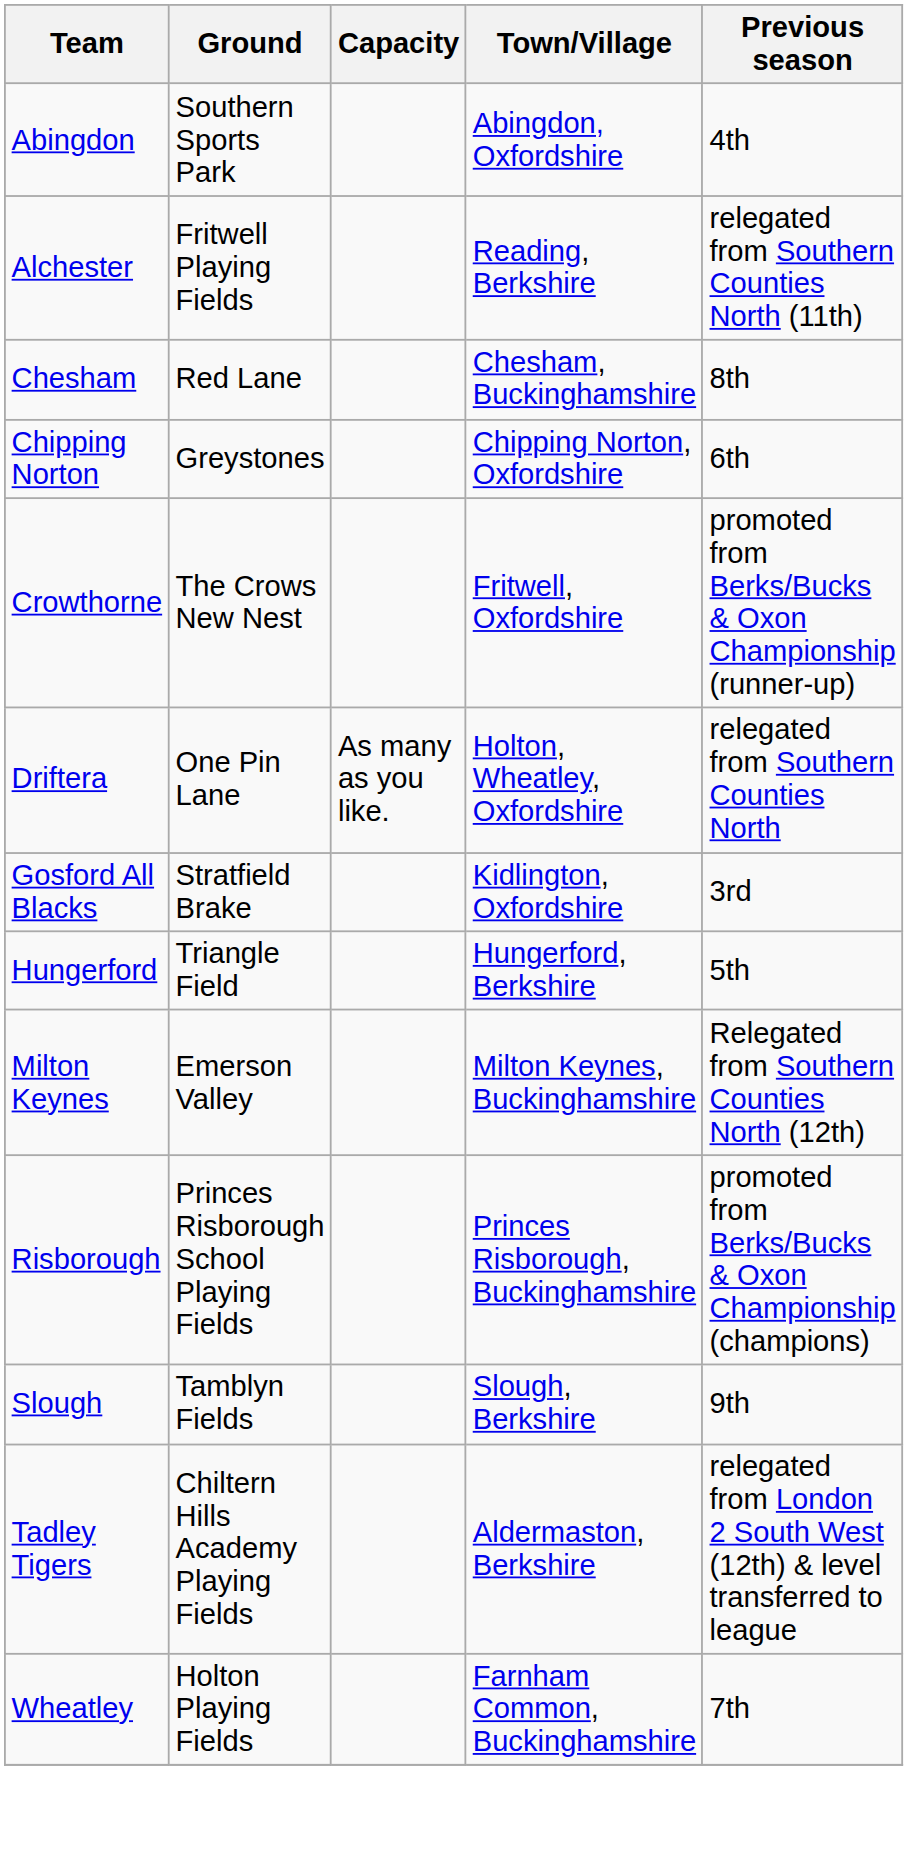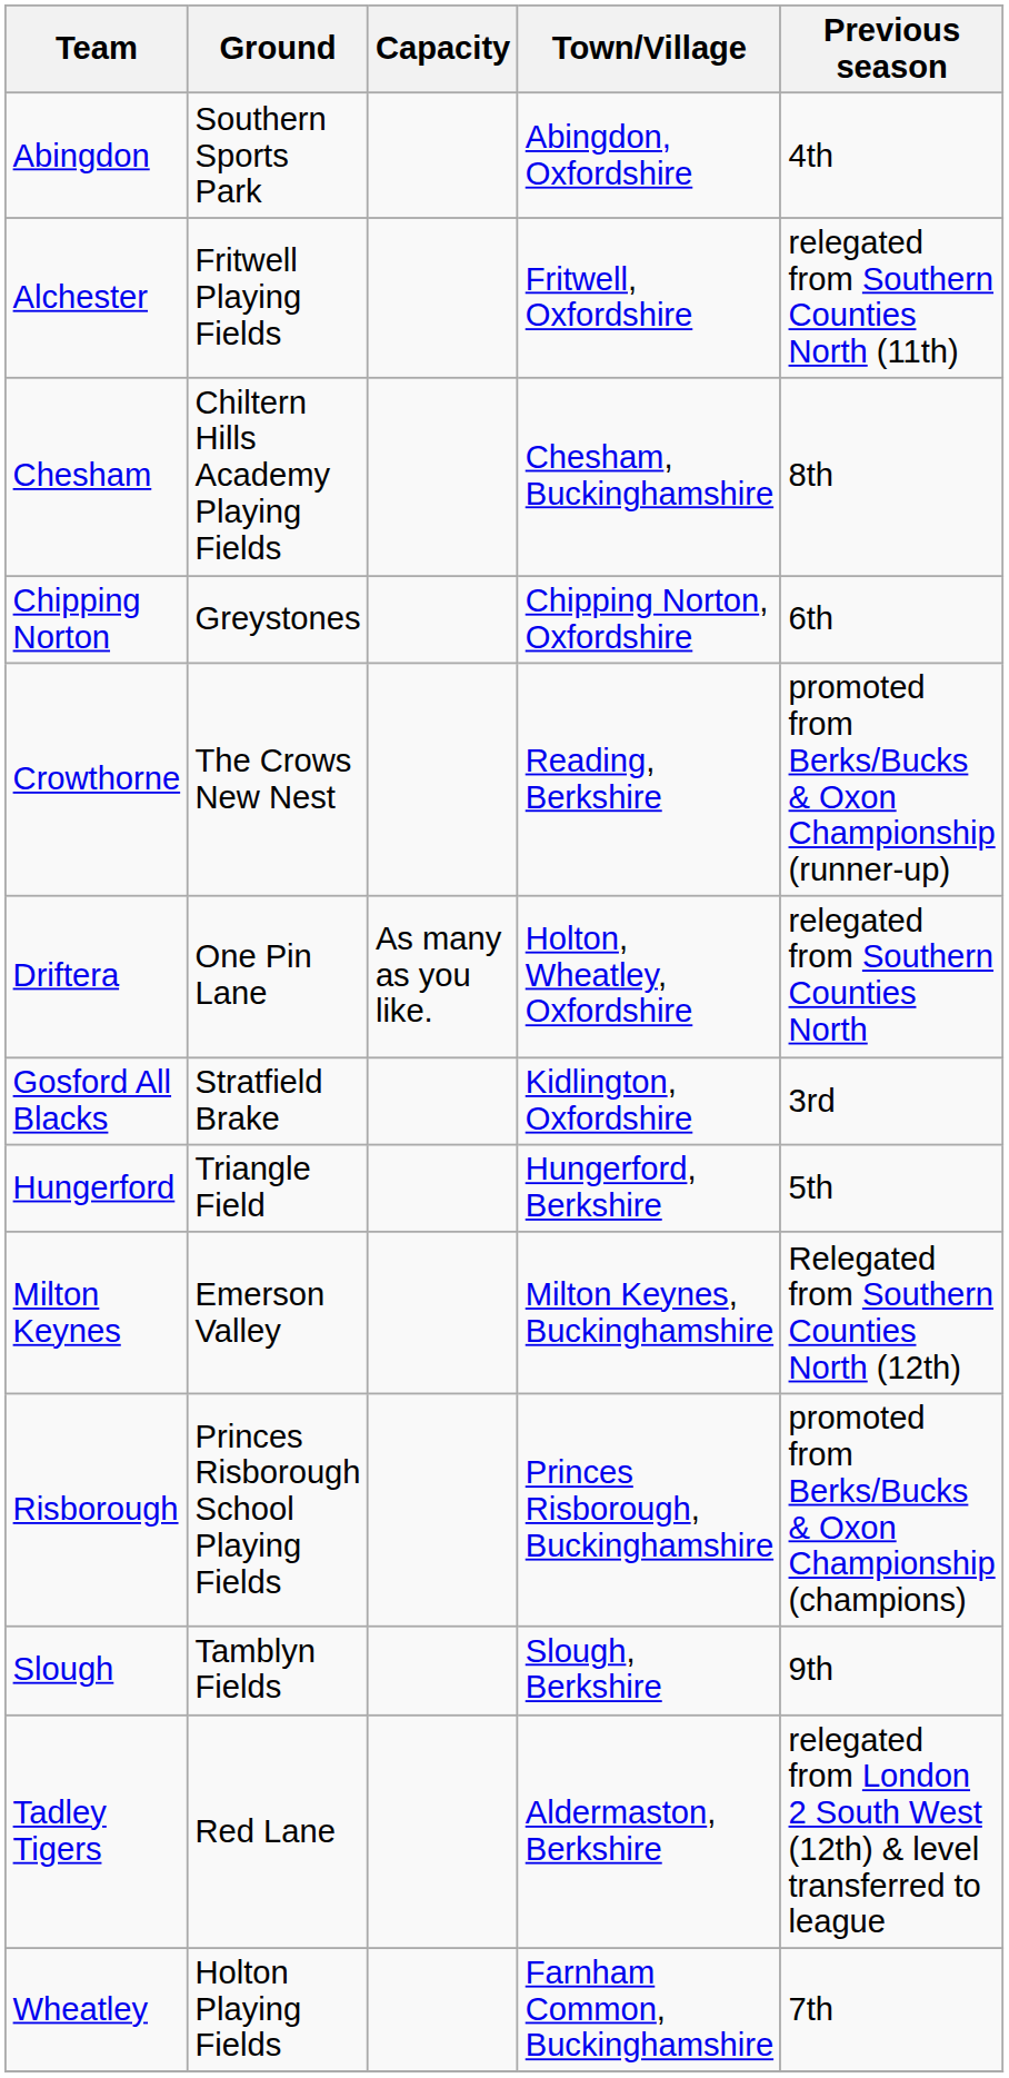 <table class="wikitable sortable" width=65%>
 <tr>
 <th width=20%>Team</th>
 <th width=20%>Ground</th>
 <th width=8%>Capacity</th>
 <th width=27%>Town/Village</th>
 <th width=25%>Previous season</th>
 </tr>
 <tr>
 <td><a href='#'>Abingdon</a></td>
 <td>Southern Sports Park</td>
 <td></td>
 <td><a href='#'>Abingdon, Oxfordshire</a></td>
 <td>4th</td>
 </tr>
 <tr>
 <td><a href='#'>Alchester</a></td>
 <td>Fritwell Playing Fields</td>
 <td></td>
-<td><a href='#'>Reading</a>, <a href='#'>Berkshire</a></td>
+<td><a href='#'>Fritwell</a>, <a href='#'>Oxfordshire</a></td>
 <td>relegated from <a href='#'>Southern Counties North</a> (11th)</td>
 </tr>
 <tr>
 <td><a href='#'>Chesham</a></td>
-<td>Red Lane</td>
+<td>Chiltern Hills Academy Playing Fields</td>
 <td></td>
 <td><a href='#'>Chesham</a>, <a href='#'>Buckinghamshire</a></td>
 <td>8th</td>
 </tr>
 <tr>
 <td><a href='#'>Chipping Norton</a></td>
 <td>Greystones</td>
 <td></td>
 <td><a href='#'>Chipping Norton</a>, <a href='#'>Oxfordshire</a></td>
 <td>6th</td>
 </tr>
 <tr>
 <td><a href='#'>Crowthorne</a></td>
 <td>The Crows New Nest</td>
 <td></td>
-<td><a href='#'>Fritwell</a>, <a href='#'>Oxfordshire</a></td>
+<td><a href='#'>Reading</a>, <a href='#'>Berkshire</a></td>
 <td>promoted from <a href='#'>Berks/Bucks & Oxon Championship</a> (runner-up)</td>
 </tr>
 <tr>
 <td><a href='#'>Driftera</a></td>
 <td>One Pin Lane</td>
 <td>As many as you like.</td>
 <td><a href='#'>Holton</a>, <a href='#'>Wheatley</a>, <a href='#'>Oxfordshire</a></td>
 <td>relegated from <a href='#'>Southern Counties North</a></td>
 </tr>
 <tr>
 <td><a href='#'>Gosford All Blacks</a></td>
 <td>Stratfield Brake</td>
 <td></td>
 <td><a href='#'>Kidlington</a>, <a href='#'>Oxfordshire</a></td>
 <td>3rd</td>
 </tr>
 <tr>
 <td><a href='#'>Hungerford</a></td>
 <td>Triangle Field</td>
 <td></td>
 <td><a href='#'>Hungerford</a>, <a href='#'>Berkshire</a></td>
 <td>5th</td>
 </tr>
 <tr>
 <td><a href='#'>Milton Keynes</a></td>
 <td>Emerson Valley</td>
 <td></td>
 <td><a href='#'>Milton Keynes</a>, <a href='#'>Buckinghamshire</a></td>
 <td>Relegated from <a href='#'>Southern Counties North</a> (12th)</td>
 </tr>
 <tr>
 <td><a href='#'>Risborough</a></td>
 <td>Princes Risborough School Playing Fields</td>
 <td></td>
 <td><a href='#'>Princes Risborough</a>, <a href='#'>Buckinghamshire</a></td>
 <td>promoted from <a href='#'>Berks/Bucks & Oxon Championship</a> (champions)</td>
 </tr>
 <tr>
 <td><a href='#'>Slough</a></td>
 <td>Tamblyn Fields</td>
 <td></td>
 <td><a href='#'>Slough</a>, <a href='#'>Berkshire</a></td>
 <td>9th</td>
 </tr>
 <tr>
 <td><a href='#'>Tadley Tigers</a></td>
-<td>Chiltern Hills Academy Playing Fields</td>
+<td>Red Lane</td>
 <td></td>
 <td><a href='#'>Aldermaston</a>, <a href='#'>Berkshire</a></td>
 <td>relegated from <a href='#'>London 2 South West</a> (12th) & level transferred to league</td>
 </tr>
 <tr>
 <td><a href='#'>Wheatley</a></td>
 <td>Holton Playing Fields</td>
 <td></td>
 <td><a href='#'>Farnham Common</a>, <a href='#'>Buckinghamshire</a></td>
 <td>7th</td>
 </tr>
 <tr>
 </tr>
 </table>
